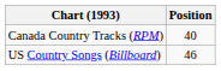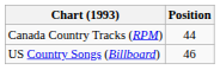 <table class="wikitable sortable">
 <tr>
 <th scope="col">Chart (1993)</th>
 <th scope="col">Position</th>
 </tr>
 <tr>
 <td>Canada Country Tracks (<em><a href='#'>RPM</a></em>)</td>
-<td align="center">40</td>
+<td align="center">44</td>
 </tr>
 <tr>
 <td>US <a href='#'>Country Songs</a> (<em><a href='#'>Billboard</a></em>)</td>
 <td align="center">46</td>
 </tr>
 </table>
